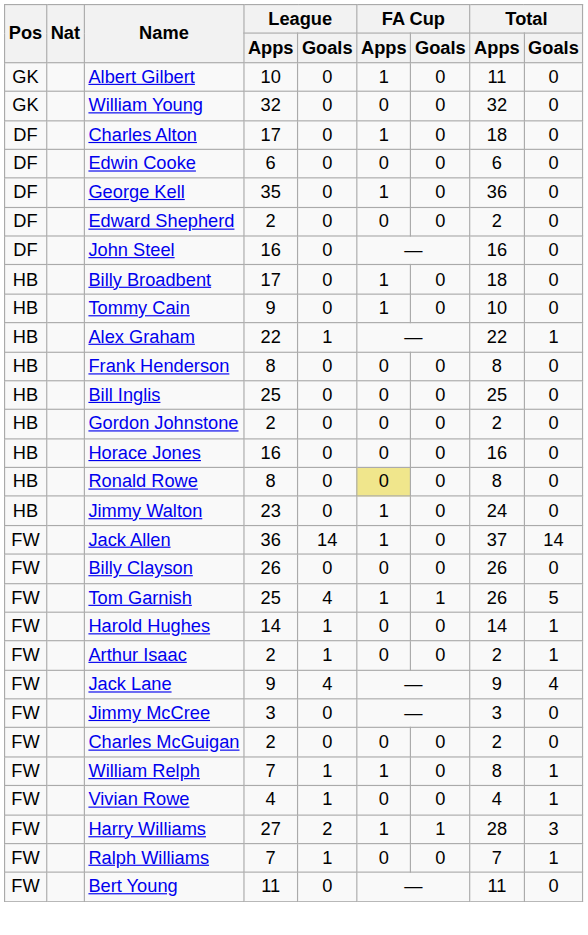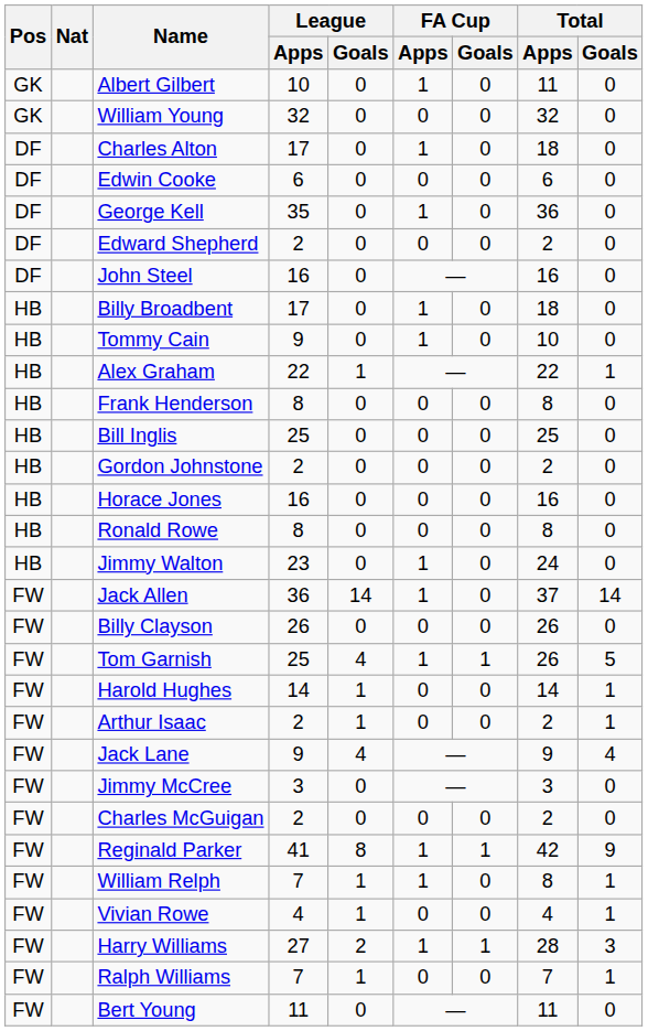 <table class="wikitable" style="text-align:center">
 <tr>
 <th rowspan="2">Pos</th>
 <th rowspan="2">Nat</th>
 <th rowspan="2">Name</th>
 <th colspan="2" style="width:85px;">League</th>
 <th colspan="2" style="width:85px;">FA Cup</th>
 <th colspan="2" style="width:85px;">Total</th>
 </tr>
 <tr>
 <th>Apps</th>
 <th>Goals</th>
 <th>Apps</th>
 <th>Goals</th>
 <th>Apps</th>
 <th>Goals</th>
 </tr>
 <tr>
 <td>GK</td>
 <td></td>
 <td style="text-align:left;"><a href='#'>Albert Gilbert</a></td>
 <td>10</td>
 <td>0</td>
 <td>1</td>
 <td>0</td>
 <td>11</td>
 <td>0</td>
 </tr>
 <tr>
 <td>GK</td>
 <td></td>
 <td style="text-align:left;"><a href='#'>William Young</a></td>
 <td>32</td>
 <td>0</td>
 <td>0</td>
 <td>0</td>
 <td>32</td>
 <td>0</td>
 </tr>
 <tr>
 <td>DF</td>
 <td></td>
 <td style="text-align:left;"><a href='#'>Charles Alton</a></td>
 <td>17</td>
 <td>0</td>
 <td>1</td>
 <td>0</td>
 <td>18</td>
 <td>0</td>
 </tr>
 <tr>
 <td>DF</td>
 <td></td>
 <td style="text-align:left;"><a href='#'>Edwin Cooke</a></td>
 <td>6</td>
 <td>0</td>
 <td>0</td>
 <td>0</td>
 <td>6</td>
 <td>0</td>
 </tr>
 <tr>
 <td>DF</td>
 <td></td>
 <td style="text-align:left;"><a href='#'>George Kell</a></td>
 <td>35</td>
 <td>0</td>
 <td>1</td>
 <td>0</td>
 <td>36</td>
 <td>0</td>
 </tr>
 <tr>
 <td>DF</td>
 <td></td>
 <td style="text-align:left;"><a href='#'>Edward Shepherd</a></td>
 <td>2</td>
 <td>0</td>
 <td>0</td>
 <td>0</td>
 <td>2</td>
 <td>0</td>
 </tr>
 <tr>
 <td>DF</td>
 <td></td>
 <td style="text-align:left;"><a href='#'>John Steel</a></td>
 <td>16</td>
 <td>0</td>
 <td colspan="2">—</td>
 <td>16</td>
 <td>0</td>
 </tr>
 <tr>
 <td>HB</td>
 <td><em></em></td>
 <td style="text-align:left;"><a href='#'>Billy Broadbent</a></td>
 <td>17</td>
 <td>0</td>
 <td>1</td>
 <td>0</td>
 <td>18</td>
 <td>0</td>
 </tr>
 <tr>
 <td>HB</td>
 <td style="text-align:left;"><em></em></td>
 <td style="text-align:left;"><a href='#'>Tommy Cain</a></td>
 <td>9</td>
 <td>0</td>
 <td>1</td>
 <td>0</td>
 <td>10</td>
 <td>0</td>
 </tr>
 <tr>
 <td>HB</td>
 <td></td>
 <td style="text-align:left;"><a href='#'>Alex Graham</a></td>
 <td>22</td>
 <td>1</td>
 <td colspan="2">—</td>
 <td>22</td>
 <td>1</td>
 </tr>
 <tr>
 <td>HB</td>
 <td><em></em></td>
 <td style="text-align:left;"><a href='#'>Frank Henderson</a></td>
 <td>8</td>
 <td>0</td>
 <td>0</td>
 <td>0</td>
 <td>8</td>
 <td>0</td>
 </tr>
 <tr>
 <td>HB</td>
 <td></td>
 <td style="text-align:left;"><a href='#'>Bill Inglis</a></td>
 <td>25</td>
 <td>0</td>
 <td>0</td>
 <td>0</td>
 <td>25</td>
 <td>0</td>
 </tr>
 <tr>
 <td>HB</td>
 <td></td>
 <td style="text-align:left;"><a href='#'>Gordon Johnstone</a></td>
 <td>2</td>
 <td>0</td>
 <td>0</td>
 <td>0</td>
 <td>2</td>
 <td>0</td>
 </tr>
 <tr>
 <td>HB</td>
 <td><em></em></td>
 <td style="text-align:left;"><a href='#'>Horace Jones</a></td>
 <td>16</td>
 <td>0</td>
 <td>0</td>
 <td>0</td>
 <td>16</td>
 <td>0</td>
 </tr>
 <tr>
 <td>HB</td>
 <td><em></em></td>
 <td style="text-align:left;"><a href='#'>Ronald Rowe</a></td>
 <td>8</td>
 <td>0</td>
-<td style="background: khaki;">0</td>
+<td>0</td>
 <td>0</td>
 <td>8</td>
 <td>0</td>
 </tr>
 <tr>
 <td>HB</td>
 <td><em></em></td>
 <td style="text-align:left;"><a href='#'>Jimmy Walton</a></td>
 <td>23</td>
 <td>0</td>
 <td>1</td>
 <td>0</td>
 <td>24</td>
 <td>0</td>
 </tr>
 <tr>
 <td>FW</td>
 <td><em></em></td>
 <td style="text-align:left;"><a href='#'>Jack Allen</a></td>
 <td>36</td>
 <td>14</td>
 <td>1</td>
 <td>0</td>
 <td>37</td>
 <td>14</td>
 </tr>
 <tr>
 <td>FW</td>
 <td><em></em></td>
 <td style="text-align:left;"><a href='#'>Billy Clayson</a></td>
 <td>26</td>
 <td>0</td>
 <td>0</td>
 <td>0</td>
 <td>26</td>
 <td>0</td>
 </tr>
 <tr>
 <td>FW</td>
 <td></td>
 <td style="text-align:left;"><a href='#'>Tom Garnish</a></td>
 <td>25</td>
 <td>4</td>
 <td>1</td>
 <td>1</td>
 <td>26</td>
 <td>5</td>
 </tr>
 <tr>
 <td>FW</td>
 <td></td>
 <td style="text-align:left;"><a href='#'>Harold Hughes</a></td>
 <td>14</td>
 <td>1</td>
 <td>0</td>
 <td>0</td>
 <td>14</td>
 <td>1</td>
 </tr>
 <tr>
 <td>FW</td>
 <td></td>
 <td style="text-align:left;"><a href='#'>Arthur Isaac</a></td>
 <td>2</td>
 <td>1</td>
 <td>0</td>
 <td>0</td>
 <td>2</td>
 <td>1</td>
 </tr>
 <tr>
 <td>FW</td>
 <td></td>
 <td style="text-align:left;"><a href='#'>Jack Lane</a></td>
 <td>9</td>
 <td>4</td>
 <td colspan="2">—</td>
 <td>9</td>
 <td>4</td>
 </tr>
 <tr>
 <td>FW</td>
 <td></td>
 <td style="text-align:left;"><a href='#'>Jimmy McCree</a></td>
 <td>3</td>
 <td>0</td>
 <td colspan="2">—</td>
 <td>3</td>
 <td>0</td>
 </tr>
 <tr>
 <td>FW</td>
 <td><em></em></td>
 <td style="text-align:left;"><a href='#'>Charles McGuigan</a></td>
 <td>2</td>
 <td>0</td>
 <td>0</td>
 <td>0</td>
 <td>2</td>
 <td>0</td>
 </tr>
 <tr>
 <td>FW</td>
+<td></td>
+<td style="text-align:left;"><a href='#'>Reginald Parker</a></td>
+<td>41</td>
+<td>8</td>
+<td>1</td>
+<td>1</td>
+<td>42</td>
+<td>9</td>
+</tr>
+<tr>
+<td>FW</td>
 <td><em></em></td>
 <td style="text-align:left;"><a href='#'>William Relph</a></td>
 <td>7</td>
 <td>1</td>
 <td>1</td>
 <td>0</td>
 <td>8</td>
 <td>1</td>
 </tr>
 <tr>
 <td>FW</td>
 <td><em></em></td>
 <td style="text-align:left;"><a href='#'>Vivian Rowe</a></td>
 <td>4</td>
 <td>1</td>
 <td>0</td>
 <td>0</td>
 <td>4</td>
 <td>1</td>
 </tr>
 <tr>
 <td>FW</td>
 <td></td>
 <td style="text-align:left;"><a href='#'>Harry Williams</a></td>
 <td>27</td>
 <td>2</td>
 <td>1</td>
 <td>1</td>
 <td>28</td>
 <td>3</td>
 </tr>
 <tr>
 <td>FW</td>
 <td></td>
 <td style="text-align:left;"><a href='#'>Ralph Williams</a></td>
 <td>7</td>
 <td>1</td>
 <td>0</td>
 <td>0</td>
 <td>7</td>
 <td>1</td>
 </tr>
 <tr>
 <td>FW</td>
 <td><em></em></td>
 <td style="text-align:left;"><a href='#'>Bert Young</a></td>
 <td>11</td>
 <td>0</td>
 <td colspan="2">—</td>
 <td>11</td>
 <td>0</td>
 </tr>
 </table>
